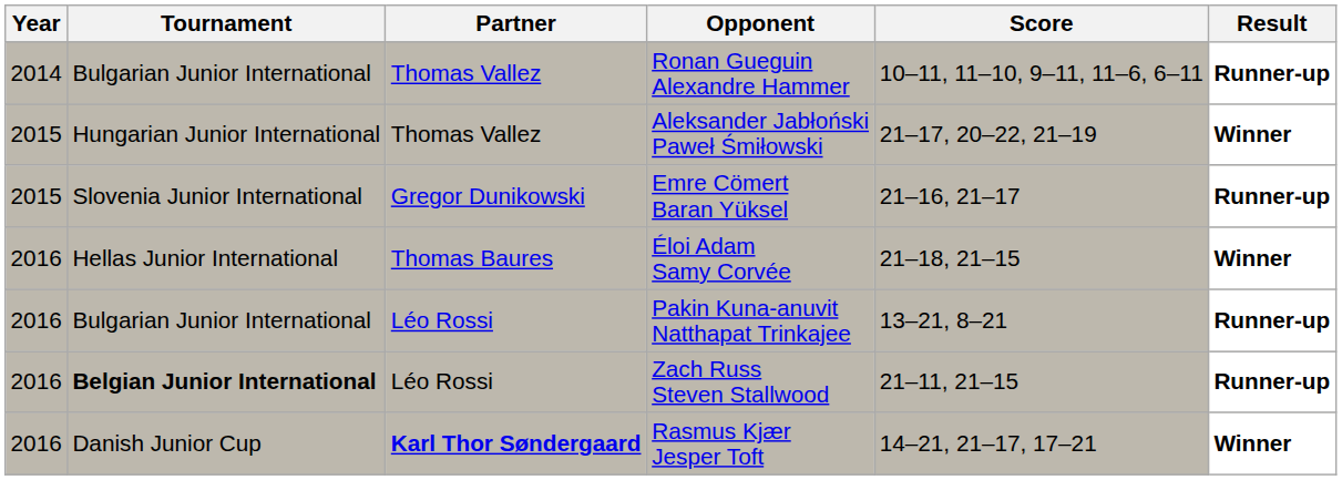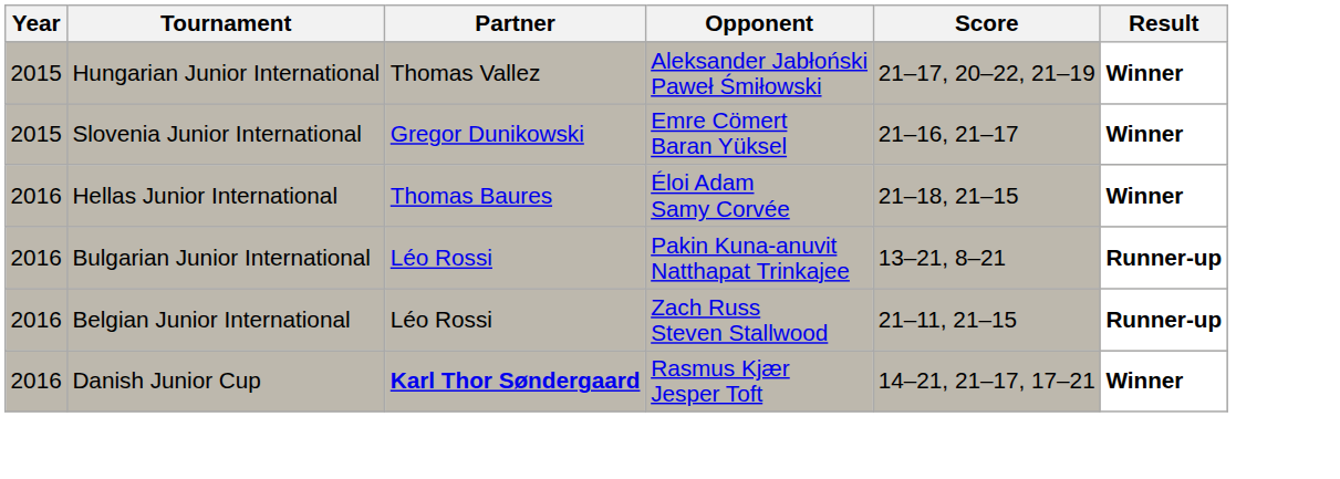 <table class="sortable wikitable" style="font-size: 90%">
 <tr>
 <th>Year</th>
 <th>Tournament</th>
 <th>Partner</th>
 <th>Opponent</th>
 <th>Score</th>
 <th>Result</th>
-</tr>
-<tr style="background:#BDB8AD">
-<td align="center">2014</td>
-<td align="left">Bulgarian Junior International</td>
-<td align="left"> <a href='#'>Thomas Vallez</a></td>
-<td align="left"> <a href='#'>Ronan Gueguin</a><br> <a href='#'>Alexandre Hammer</a></td>
-<td align="left">10–11, 11–10, 9–11, 11–6, 6–11</td>
-<td style="text-align:left; background:white"> <strong>Runner-up</strong></td>
 </tr>
 <tr style="background:#BDB8AD">
 <td align="center">2015</td>
 <td align="left">Hungarian Junior International</td>
 <td align="left"> Thomas Vallez</td>
 <td align="left"> <a href='#'>Aleksander Jabłoński</a><br> <a href='#'>Paweł Śmiłowski</a></td>
 <td align="left">21–17, 20–22, 21–19</td>
 <td style="text-align:left; background:white"> <strong>Winner</strong></td>
 </tr>
 <tr style="background:#BDB8AD">
 <td align="center">2015</td>
 <td align="left">Slovenia Junior International</td>
 <td align="left"> <a href='#'>Gregor Dunikowski</a></td>
 <td align="left"> <a href='#'>Emre Cömert</a><br> <a href='#'>Baran Yüksel</a></td>
 <td align="left">21–16, 21–17</td>
-<td style="text-align:left; background:white"> <strong>Runner-up</strong></td>
+<td style="text-align:left; background:white"> <strong>Winner</strong></td>
 </tr>
 <tr style="background:#BDB8AD">
 <td align="center">2016</td>
 <td align="left">Hellas Junior International</td>
 <td align="left"> <a href='#'>Thomas Baures</a></td>
 <td align="left"> <a href='#'>Éloi Adam</a><br> <a href='#'>Samy Corvée</a></td>
 <td align="left">21–18, 21–15</td>
 <td style="text-align:left; background:white"> <strong>Winner</strong></td>
 </tr>
 <tr style="background:#BDB8AD">
 <td align="center">2016</td>
 <td align="left">Bulgarian Junior International</td>
 <td align="left"> <a href='#'>Léo Rossi</a></td>
 <td align="left"> <a href='#'>Pakin Kuna-anuvit</a><br> <a href='#'>Natthapat Trinkajee</a></td>
 <td align="left">13–21, 8–21</td>
 <td style="text-align:left; background:white"> <strong>Runner-up</strong></td>
 </tr>
 <tr style="background:#BDB8AD">
 <td align="center">2016</td>
-<td align="left"><strong>Belgian Junior International</strong></td>
+<td align="left">Belgian Junior International</td>
 <td align="left"> Léo Rossi</td>
 <td align="left"> <a href='#'>Zach Russ</a><br> <a href='#'>Steven Stallwood</a></td>
 <td align="left">21–11, 21–15</td>
 <td style="text-align:left; background:white"> <strong>Runner-up</strong></td>
 </tr>
 <tr style="background:#BDB8AD">
 <td align="center">2016</td>
 <td align="left">Danish Junior Cup</td>
 <td align="left"><strong> <a href='#'>Karl Thor Søndergaard</a></strong></td>
 <td align="left"> <a href='#'>Rasmus Kjær</a><br> <a href='#'>Jesper Toft</a></td>
 <td align="left">14–21, 21–17, 17–21</td>
 <td style="text-align:left; background:white"> <strong>Winner</strong></td>
 </tr>
 </table>
